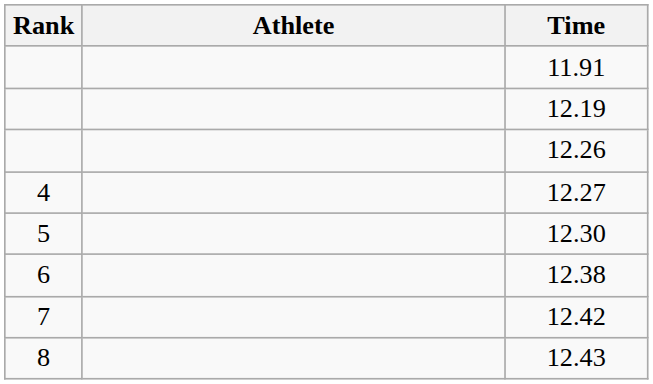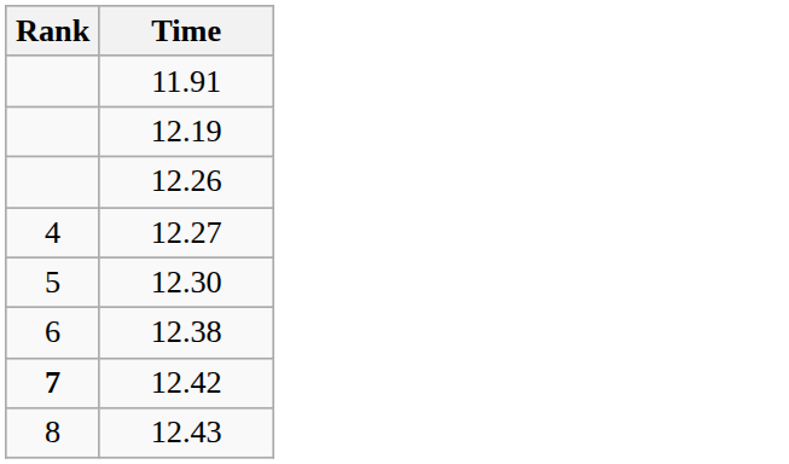 <table class=wikitable style="text-align:center">
 <tr>
 <th width=40>Rank</th>
-<th width=250>Athlete</th>
 <th width=80>Time</th>
 </tr>
 <tr>
 <td></td>
-<td align=left></td>
 <td>11.91</td>
 </tr>
 <tr>
 <td></td>
-<td align=left></td>
 <td>12.19</td>
 </tr>
 <tr>
 <td></td>
-<td align=left></td>
 <td>12.26</td>
 </tr>
 <tr>
 <td>4</td>
-<td align=left></td>
 <td>12.27</td>
 </tr>
 <tr>
 <td>5</td>
-<td align=left></td>
 <td>12.30</td>
 </tr>
 <tr>
 <td>6</td>
-<td align=left></td>
 <td>12.38</td>
 </tr>
 <tr>
-<td>7</td>
-<td align=left></td>
+<td><strong>7</strong></td>
 <td>12.42</td>
 </tr>
 <tr>
 <td>8</td>
-<td align=left></td>
 <td>12.43</td>
 </tr>
 </table>
